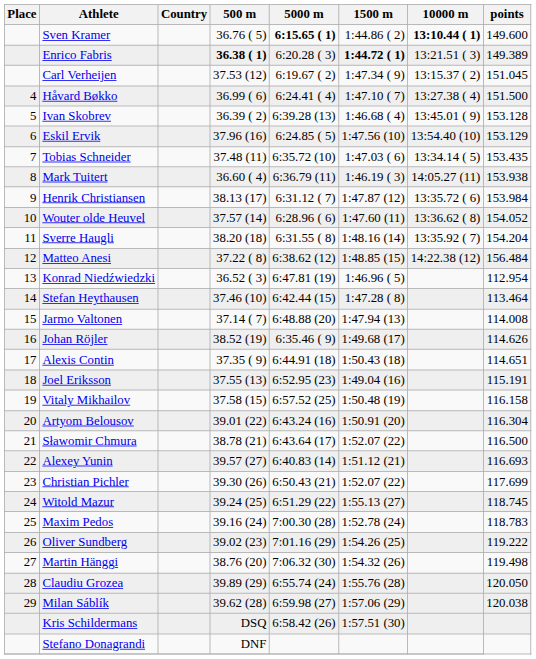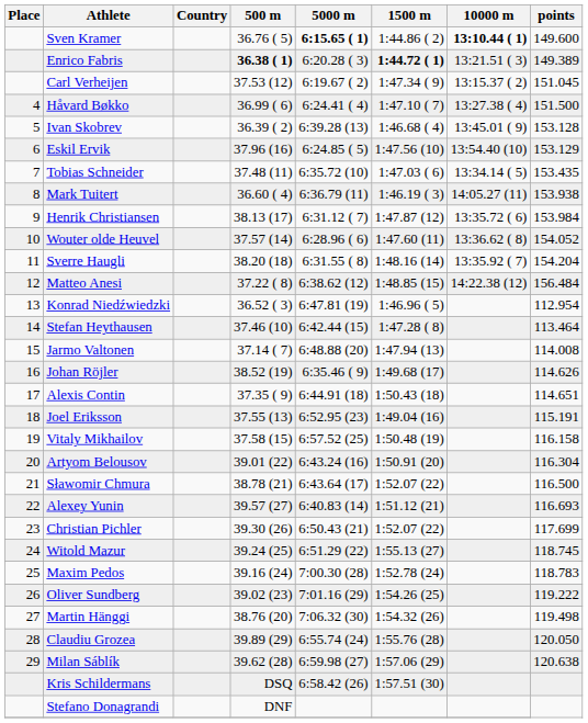 <table class="wikitable">
 <tr>
 <th>Place</th>
 <th>Athlete</th>
 <th>Country</th>
 <th>500 m</th>
 <th>5000 m</th>
 <th>1500 m</th>
 <th>10000 m</th>
 <th>points</th>
 </tr>
 <tr align="right">
 <td></td>
 <td align="left"><a href='#'>Sven Kramer</a></td>
 <td align="left"></td>
 <td>36.76 ( 5)</td>
 <td><strong>6:15.65 ( 1)</strong></td>
 <td>1:44.86 ( 2)</td>
 <td><strong>13:10.44 ( 1)</strong></td>
 <td>149.600</td>
 </tr>
 <tr align="right" bgcolor="#EFEFEF">
 <td></td>
 <td align="left"><a href='#'>Enrico Fabris</a></td>
 <td align="left"></td>
 <td><strong>36.38 ( 1)</strong></td>
 <td>6:20.28 ( 3)</td>
 <td><strong>1:44.72 ( 1)</strong></td>
 <td>13:21.51 ( 3)</td>
 <td>149.389</td>
 </tr>
 <tr align="right">
 <td></td>
 <td align="left"><a href='#'>Carl Verheijen</a></td>
 <td align="left"></td>
 <td>37.53 (12)</td>
 <td>6:19.67 ( 2)</td>
 <td>1:47.34 ( 9)</td>
 <td>13:15.37 ( 2)</td>
 <td>151.045</td>
 </tr>
 <tr align="right" bgcolor="#EFEFEF">
 <td>4</td>
 <td align="left"><a href='#'>Håvard Bøkko</a></td>
 <td align="left"></td>
 <td>36.99 ( 6)</td>
 <td>6:24.41 ( 4)</td>
 <td>1:47.10 ( 7)</td>
 <td>13:27.38 ( 4)</td>
 <td>151.500</td>
 </tr>
 <tr align="right">
 <td>5</td>
 <td align="left"><a href='#'>Ivan Skobrev</a></td>
 <td align="left"></td>
 <td>36.39 ( 2)</td>
 <td>6:39.28 (13)</td>
 <td>1:46.68 ( 4)</td>
 <td>13:45.01 ( 9)</td>
 <td>153.128</td>
 </tr>
 <tr align="right" bgcolor="#EFEFEF">
 <td>6</td>
 <td align="left"><a href='#'>Eskil Ervik</a></td>
 <td align="left"></td>
 <td>37.96 (16)</td>
 <td>6:24.85 ( 5)</td>
 <td>1:47.56 (10)</td>
 <td>13:54.40 (10)</td>
 <td>153.129</td>
 </tr>
 <tr align="right">
 <td>7</td>
 <td align="left"><a href='#'>Tobias Schneider</a></td>
 <td align="left"></td>
 <td>37.48 (11)</td>
 <td>6:35.72 (10)</td>
 <td>1:47.03 ( 6)</td>
 <td>13:34.14 ( 5)</td>
 <td>153.435</td>
 </tr>
 <tr align="right" bgcolor="#EFEFEF">
 <td>8</td>
 <td align="left"><a href='#'>Mark Tuitert</a></td>
 <td align="left"></td>
 <td>36.60 ( 4)</td>
 <td>6:36.79 (11)</td>
 <td>1:46.19 ( 3)</td>
 <td>14:05.27 (11)</td>
 <td>153.938</td>
 </tr>
 <tr align="right">
 <td>9</td>
 <td align="left"><a href='#'>Henrik Christiansen</a></td>
 <td align="left"></td>
 <td>38.13 (17)</td>
 <td>6:31.12 ( 7)</td>
 <td>1:47.87 (12)</td>
 <td>13:35.72 ( 6)</td>
 <td>153.984</td>
 </tr>
 <tr align="right" bgcolor="#EFEFEF">
 <td>10</td>
 <td align="left"><a href='#'>Wouter olde Heuvel</a></td>
 <td align="left"></td>
 <td>37.57 (14)</td>
 <td>6:28.96 ( 6)</td>
 <td>1:47.60 (11)</td>
 <td>13:36.62 ( 8)</td>
 <td>154.052</td>
 </tr>
 <tr align="right">
 <td>11</td>
 <td align="left"><a href='#'>Sverre Haugli</a></td>
 <td align="left"></td>
 <td>38.20 (18)</td>
 <td>6:31.55 ( 8)</td>
 <td>1:48.16 (14)</td>
 <td>13:35.92 ( 7)</td>
 <td>154.204</td>
 </tr>
 <tr align="right" bgcolor="#EFEFEF">
 <td>12</td>
 <td align="left"><a href='#'>Matteo Anesi</a></td>
 <td align="left"></td>
 <td>37.22 ( 8)</td>
 <td>6:38.62 (12)</td>
 <td>1:48.85 (15)</td>
 <td>14:22.38 (12)</td>
 <td>156.484</td>
 </tr>
 <tr align="right">
 <td>13</td>
 <td align="left"><a href='#'>Konrad Niedźwiedzki</a></td>
 <td align="left"></td>
 <td>36.52 ( 3)</td>
 <td>6:47.81 (19)</td>
 <td>1:46.96 ( 5)</td>
 <td></td>
 <td>112.954</td>
 </tr>
 <tr align="right" bgcolor="#EFEFEF">
 <td>14</td>
 <td align="left"><a href='#'>Stefan Heythausen</a></td>
 <td align="left"></td>
 <td>37.46 (10)</td>
 <td>6:42.44 (15)</td>
 <td>1:47.28 ( 8)</td>
 <td></td>
 <td>113.464</td>
 </tr>
 <tr align="right">
 <td>15</td>
 <td align="left"><a href='#'>Jarmo Valtonen</a></td>
 <td align="left"></td>
 <td>37.14 ( 7)</td>
 <td>6:48.88 (20)</td>
 <td>1:47.94 (13)</td>
 <td></td>
 <td>114.008</td>
 </tr>
 <tr align="right" bgcolor="#EFEFEF">
 <td>16</td>
 <td align="left"><a href='#'>Johan Röjler</a></td>
 <td align="left"></td>
 <td>38.52 (19)</td>
 <td>6:35.46 ( 9)</td>
 <td>1:49.68 (17)</td>
 <td></td>
 <td>114.626</td>
 </tr>
 <tr align="right">
 <td>17</td>
 <td align="left"><a href='#'>Alexis Contin</a></td>
 <td align="left"></td>
 <td>37.35 ( 9)</td>
 <td>6:44.91 (18)</td>
 <td>1:50.43 (18)</td>
 <td></td>
 <td>114.651</td>
 </tr>
 <tr align="right" bgcolor="#EFEFEF">
 <td>18</td>
 <td align="left"><a href='#'>Joel Eriksson</a></td>
 <td align="left"></td>
 <td>37.55 (13)</td>
 <td>6:52.95 (23)</td>
 <td>1:49.04 (16)</td>
 <td></td>
 <td>115.191</td>
 </tr>
 <tr align="right">
 <td>19</td>
 <td align="left"><a href='#'>Vitaly Mikhailov</a></td>
 <td align="left"></td>
 <td>37.58 (15)</td>
 <td>6:57.52 (25)</td>
 <td>1:50.48 (19)</td>
 <td></td>
 <td>116.158</td>
 </tr>
 <tr align="right" bgcolor="#EFEFEF">
 <td>20</td>
 <td align="left"><a href='#'>Artyom Belousov</a></td>
 <td align="left"></td>
 <td>39.01 (22)</td>
 <td>6:43.24 (16)</td>
 <td>1:50.91 (20)</td>
 <td></td>
 <td>116.304</td>
 </tr>
 <tr align="right">
 <td>21</td>
 <td align="left"><a href='#'>Sławomir Chmura</a></td>
 <td align="left"></td>
 <td>38.78 (21)</td>
 <td>6:43.64 (17)</td>
 <td>1:52.07 (22)</td>
 <td></td>
 <td>116.500</td>
 </tr>
 <tr align="right" bgcolor="#EFEFEF">
 <td>22</td>
 <td align="left"><a href='#'>Alexey Yunin</a></td>
 <td align="left"></td>
 <td>39.57 (27)</td>
 <td>6:40.83 (14)</td>
 <td>1:51.12 (21)</td>
 <td></td>
 <td>116.693</td>
 </tr>
 <tr align="right">
 <td>23</td>
 <td align="left"><a href='#'>Christian Pichler</a></td>
 <td align="left"></td>
 <td>39.30 (26)</td>
 <td>6:50.43 (21)</td>
 <td>1:52.07 (22)</td>
 <td></td>
 <td>117.699</td>
 </tr>
 <tr align="right" bgcolor="#EFEFEF">
 <td>24</td>
 <td align="left"><a href='#'>Witold Mazur</a></td>
 <td align="left"></td>
 <td>39.24 (25)</td>
 <td>6:51.29 (22)</td>
 <td>1:55.13 (27)</td>
 <td></td>
 <td>118.745</td>
 </tr>
 <tr align="right">
 <td>25</td>
 <td align="left"><a href='#'>Maxim Pedos</a></td>
 <td align="left"></td>
 <td>39.16 (24)</td>
 <td>7:00.30 (28)</td>
 <td>1:52.78 (24)</td>
 <td></td>
 <td>118.783</td>
 </tr>
 <tr align="right" bgcolor="#EFEFEF">
 <td>26</td>
 <td align="left"><a href='#'>Oliver Sundberg</a></td>
 <td align="left"></td>
 <td>39.02 (23)</td>
 <td>7:01.16 (29)</td>
 <td>1:54.26 (25)</td>
 <td></td>
 <td>119.222</td>
 </tr>
 <tr align="right">
 <td>27</td>
 <td align="left"><a href='#'>Martin Hänggi</a></td>
 <td align="left"></td>
 <td>38.76 (20)</td>
 <td>7:06.32 (30)</td>
 <td>1:54.32 (26)</td>
 <td></td>
 <td>119.498</td>
 </tr>
 <tr align="right" bgcolor="#EFEFEF">
 <td>28</td>
 <td align="left"><a href='#'>Claudiu Grozea</a></td>
 <td align="left"></td>
 <td>39.89 (29)</td>
 <td>6:55.74 (24)</td>
 <td>1:55.76 (28)</td>
 <td></td>
 <td>120.050</td>
 </tr>
 <tr align="right" bgcolor="#EFEFEF">
 <td>29</td>
 <td align="left"><a href='#'>Milan Sáblík</a></td>
 <td align="left"></td>
 <td>39.62 (28)</td>
 <td>6:59.98 (27)</td>
 <td>1:57.06 (29)</td>
 <td></td>
-<td>120.038</td>
+<td>120.638</td>
 </tr>
 <tr align="right" bgcolor="#EFEFEF">
 <td></td>
 <td align="left"><a href='#'>Kris Schildermans</a></td>
 <td align="left"></td>
 <td>DSQ</td>
 <td>6:58.42 (26)</td>
 <td>1:57.51 (30)</td>
 <td></td>
 <td></td>
 </tr>
 <tr align="right">
 <td></td>
 <td align="left"><a href='#'>Stefano Donagrandi</a></td>
 <td align="left"></td>
 <td>DNF</td>
 <td></td>
 <td></td>
 <td></td>
 </tr>
 <tr>
 </tr>
 </table>
